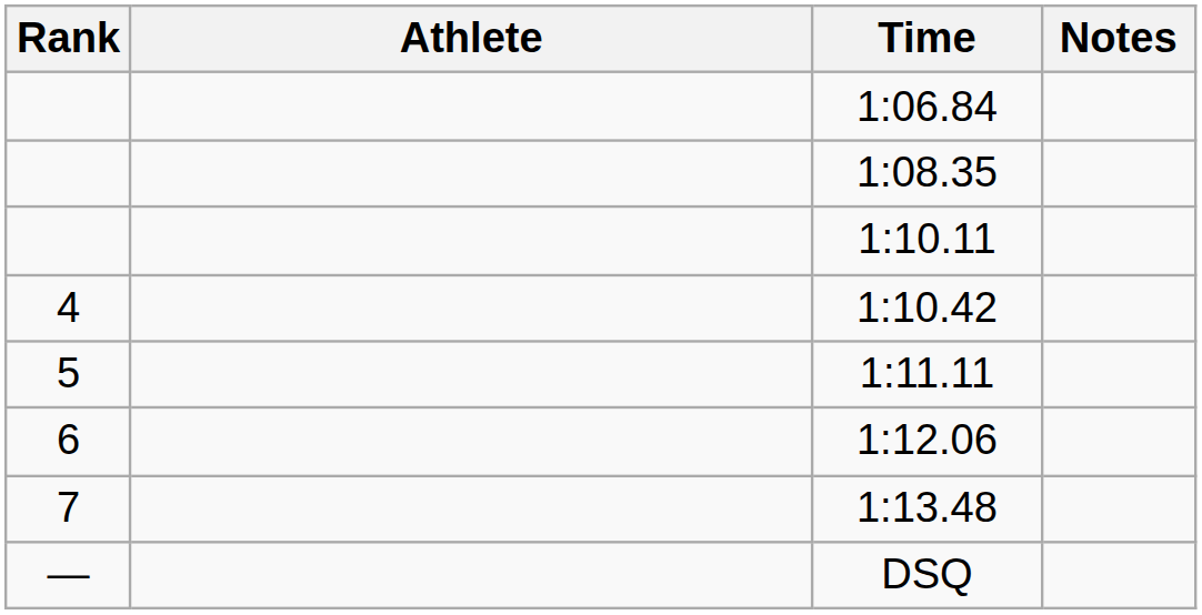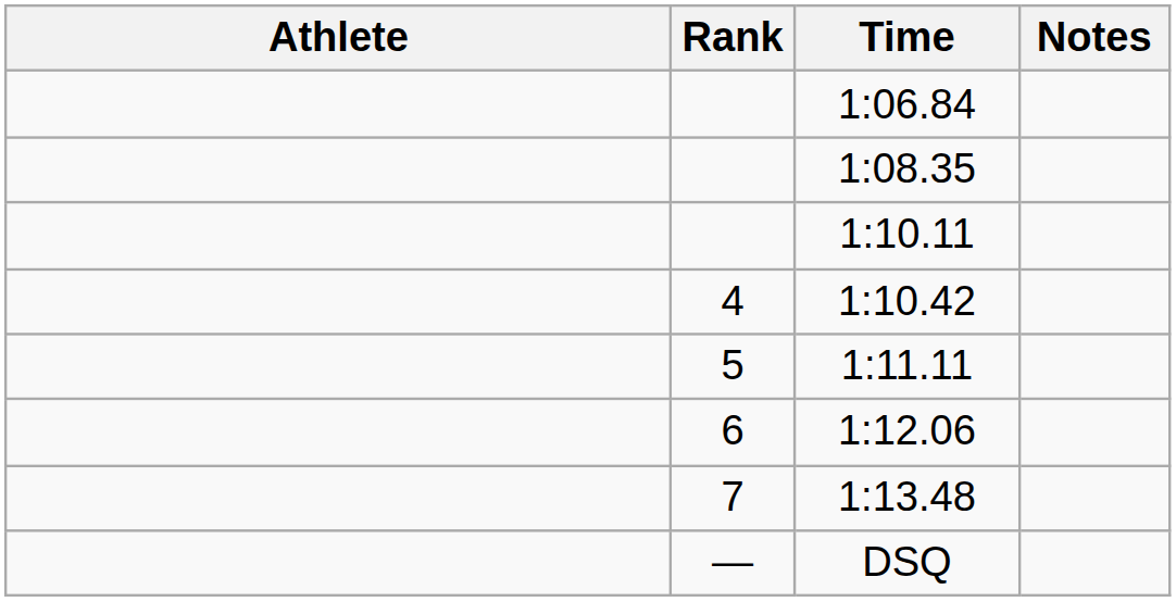 <table class="wikitable" style="text-align:center">
 <tr>
+<th width=250>Athlete</th>
 <th width=40>Rank</th>
-<th width=250>Athlete</th>
 <th width=80>Time</th>
 <th width=50>Notes</th>
 </tr>
 <tr>
+<td align=left></td>
 <td></td>
-<td align=left></td>
 <td>1:06.84</td>
 <td></td>
 </tr>
 <tr>
+<td align=left></td>
 <td></td>
-<td align=left></td>
 <td>1:08.35</td>
 <td></td>
 </tr>
 <tr>
+<td align=left></td>
 <td></td>
-<td align=left></td>
 <td>1:10.11</td>
 <td></td>
 </tr>
 <tr>
+<td align=left></td>
 <td>4</td>
-<td align=left></td>
 <td>1:10.42</td>
 <td></td>
 </tr>
 <tr>
+<td align=left></td>
 <td>5</td>
-<td align=left></td>
 <td>1:11.11</td>
 <td></td>
 </tr>
 <tr>
+<td align=left></td>
 <td>6</td>
-<td align=left></td>
 <td>1:12.06</td>
 <td></td>
 </tr>
 <tr>
+<td align=left></td>
 <td>7</td>
-<td align=left></td>
 <td>1:13.48</td>
 <td></td>
 </tr>
 <tr>
+<td align=left></td>
 <td>—</td>
-<td align=left></td>
 <td>DSQ</td>
 <td></td>
 </tr>
 </table>
